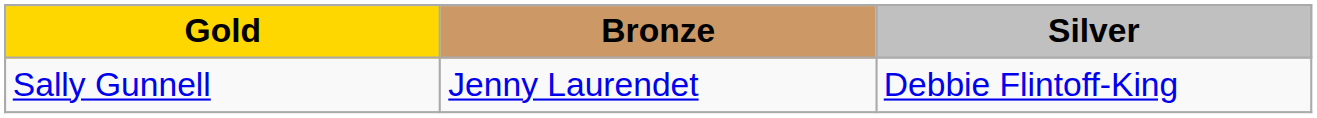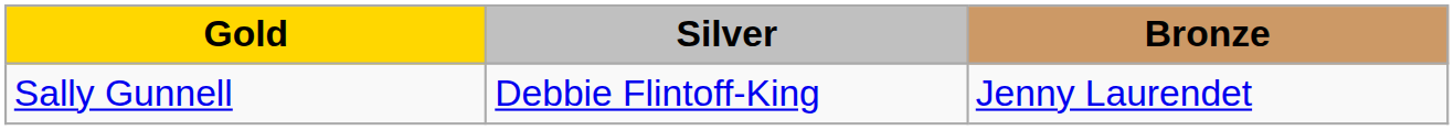 <table class="wikitable" style="text-align:left">
 <tr align="center">
 <td width=200 bgcolor=gold><strong>Gold</strong></td>
+<td width=200 bgcolor=silver><strong>Silver</strong></td>
 <td width=200 bgcolor=CC9966><strong>Bronze</strong></td>
-<td width=200 bgcolor=silver><strong>Silver</strong></td>
 </tr>
 <tr>
 <td><a href='#'>Sally Gunnell</a><br><em></em></td>
+<td><a href='#'>Debbie Flintoff-King</a><br><em></em></td>
 <td><a href='#'>Jenny Laurendet</a><br><em></em></td>
-<td><a href='#'>Debbie Flintoff-King</a><br><em></em></td>
 </tr>
 </table>
